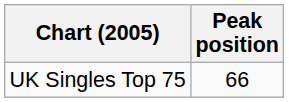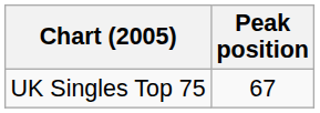 <table class="wikitable">
 <tr>
 <th>Chart (2005)</th>
 <th>Peak<br>position</th>
 </tr>
 <tr>
 <td>UK Singles Top 75</td>
-<td align="center">66</td>
+<td align="center">67</td>
 </tr>
 </table>
